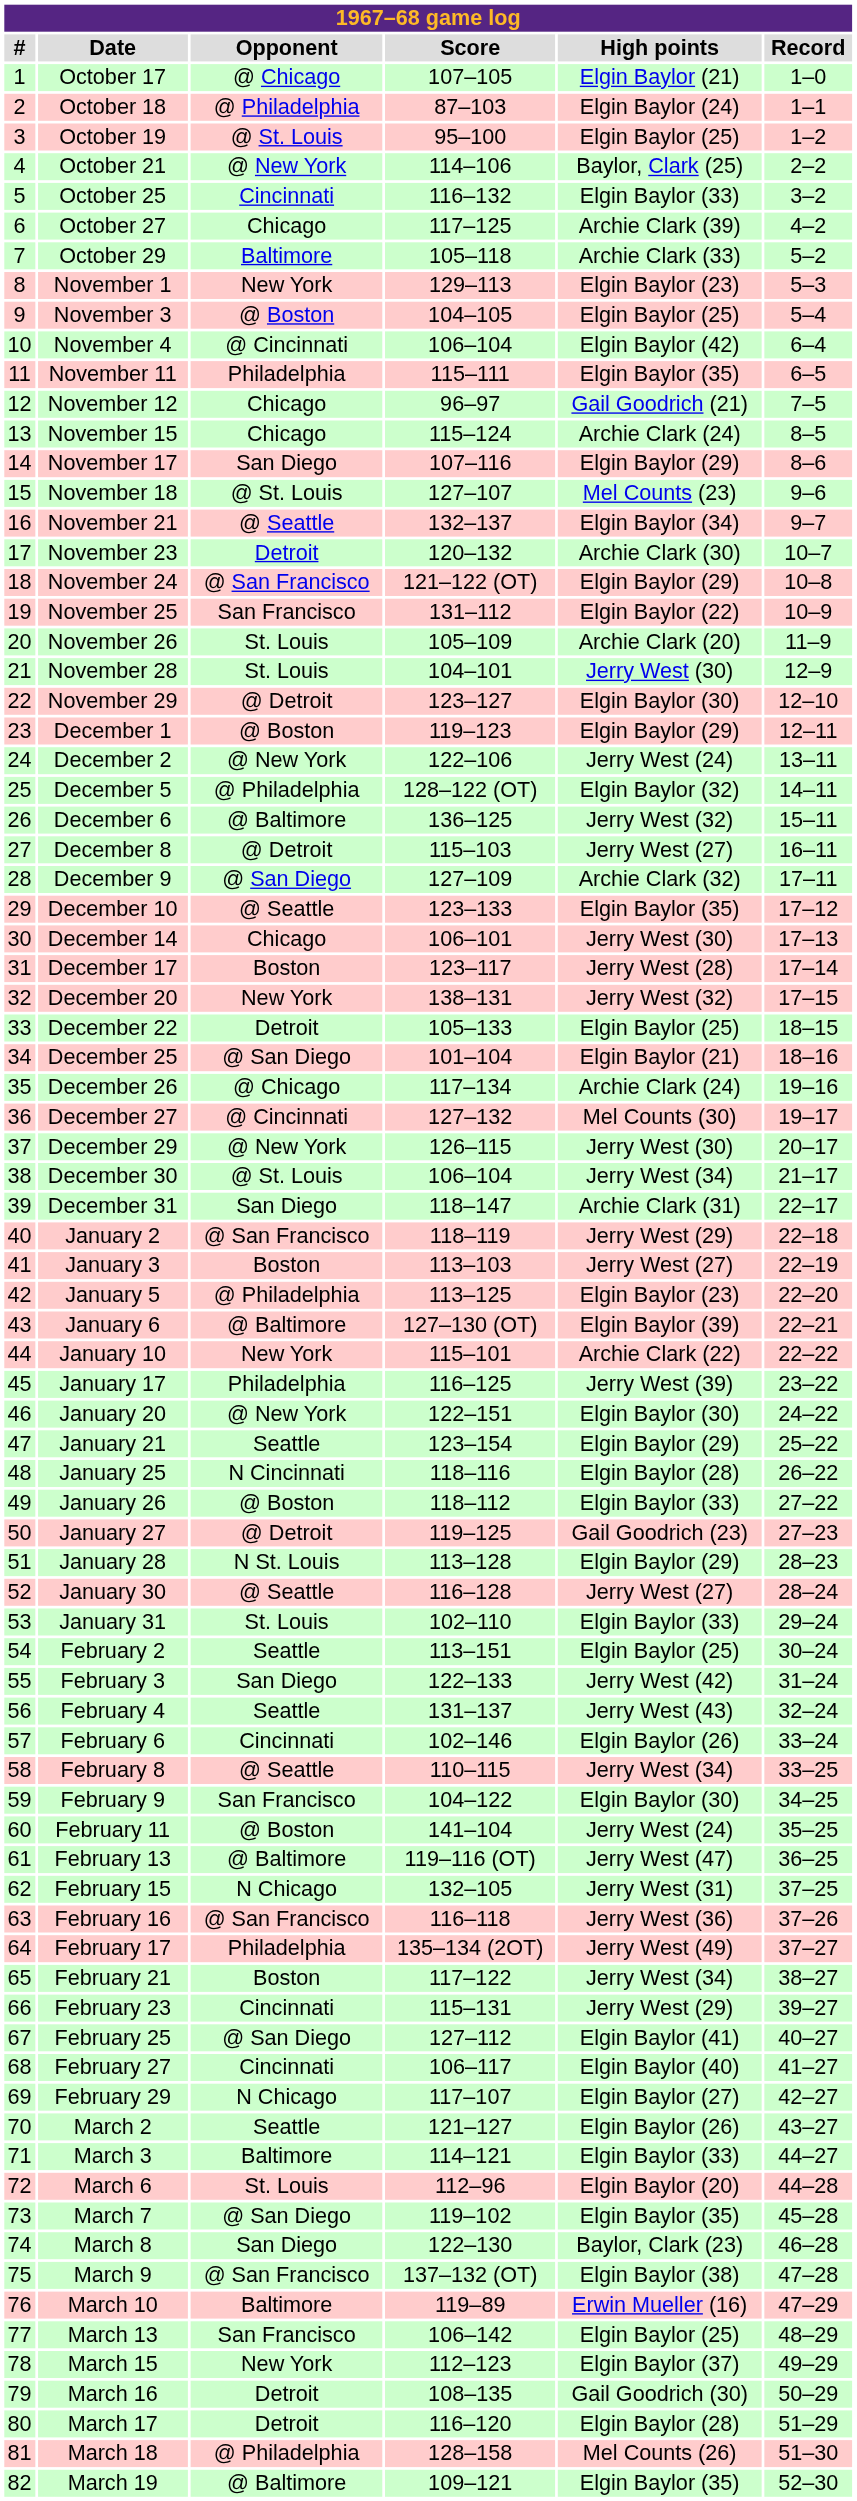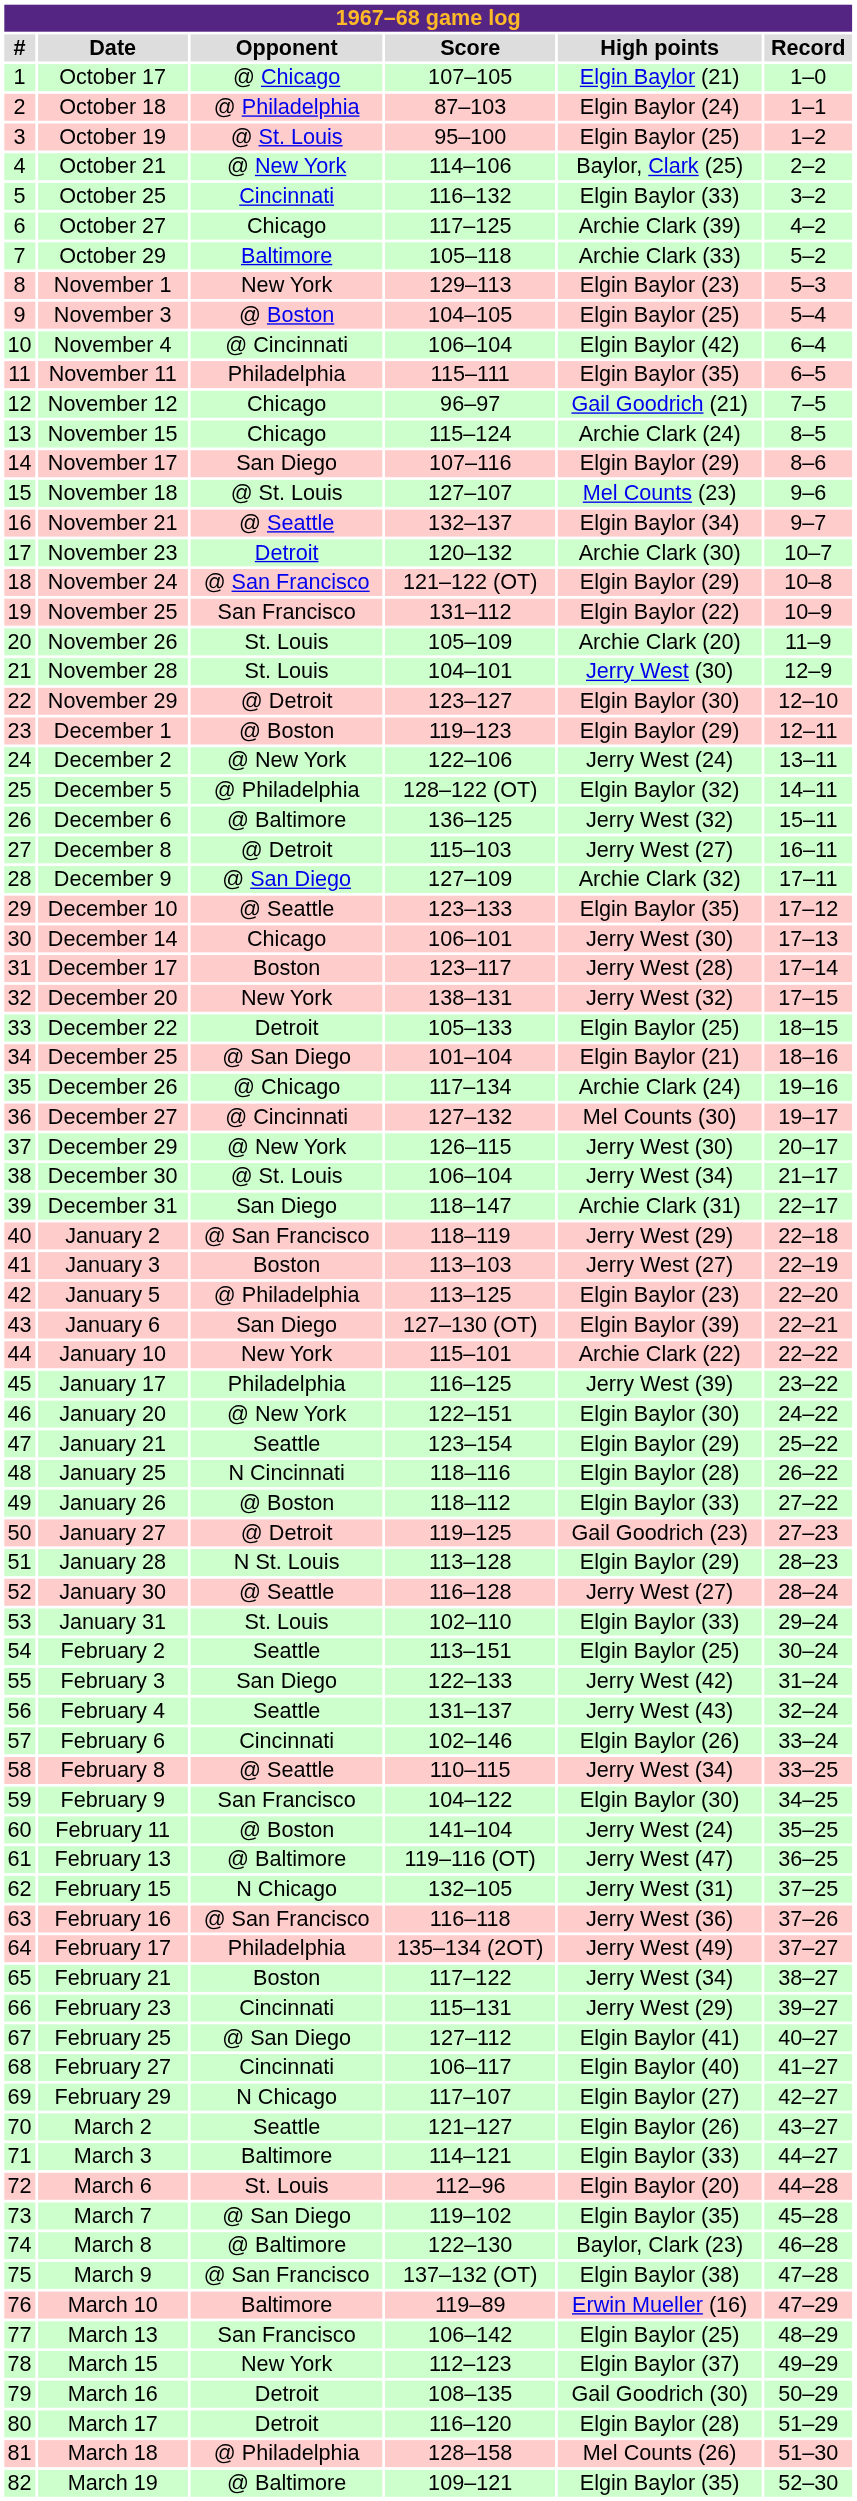 <table class="toccolours collapsible" width=50% style="clear:both; margin:1.5em auto; text-align:center">
 <tr>
 <th colspan=11 style="background:#552583; color:#FDB927;">1967–68 game log</th>
 </tr>
 <tr align="center" bgcolor="#dddddd">
 <td><strong>#</strong></td>
 <td><strong>Date</strong></td>
 <td><strong>Opponent</strong></td>
 <td><strong>Score</strong></td>
 <td><strong>High points</strong></td>
 <td><strong>Record</strong></td>
 </tr>
 <tr align="center" bgcolor="ccffcc">
 <td>1</td>
 <td>October 17</td>
 <td>@ <a href='#'>Chicago</a></td>
 <td>107–105</td>
 <td><a href='#'>Elgin Baylor</a> (21)</td>
 <td>1–0</td>
 </tr>
 <tr align="center" bgcolor="ffcccc">
 <td>2</td>
 <td>October 18</td>
 <td>@ <a href='#'>Philadelphia</a></td>
 <td>87–103</td>
 <td>Elgin Baylor (24)</td>
 <td>1–1</td>
 </tr>
 <tr align="center" bgcolor="ffcccc">
 <td>3</td>
 <td>October 19</td>
 <td>@ <a href='#'>St. Louis</a></td>
 <td>95–100</td>
 <td>Elgin Baylor (25)</td>
 <td>1–2</td>
 </tr>
 <tr align="center" bgcolor="ccffcc">
 <td>4</td>
 <td>October 21</td>
 <td>@ <a href='#'>New York</a></td>
 <td>114–106</td>
 <td>Baylor, <a href='#'>Clark</a> (25)</td>
 <td>2–2</td>
 </tr>
 <tr align="center" bgcolor="ccffcc">
 <td>5</td>
 <td>October 25</td>
 <td><a href='#'>Cincinnati</a></td>
 <td>116–132</td>
 <td>Elgin Baylor (33)</td>
 <td>3–2</td>
 </tr>
 <tr align="center" bgcolor="ccffcc">
 <td>6</td>
 <td>October 27</td>
 <td>Chicago</td>
 <td>117–125</td>
 <td>Archie Clark (39)</td>
 <td>4–2</td>
 </tr>
 <tr align="center" bgcolor="ccffcc">
 <td>7</td>
 <td>October 29</td>
 <td><a href='#'>Baltimore</a></td>
 <td>105–118</td>
 <td>Archie Clark (33)</td>
 <td>5–2</td>
 </tr>
 <tr align="center" bgcolor="ffcccc">
 <td>8</td>
 <td>November 1</td>
 <td>New York</td>
 <td>129–113</td>
 <td>Elgin Baylor (23)</td>
 <td>5–3</td>
 </tr>
 <tr align="center" bgcolor="ffcccc">
 <td>9</td>
 <td>November 3</td>
 <td>@ <a href='#'>Boston</a></td>
 <td>104–105</td>
 <td>Elgin Baylor (25)</td>
 <td>5–4</td>
 </tr>
 <tr align="center" bgcolor="ccffcc">
 <td>10</td>
 <td>November 4</td>
 <td>@ Cincinnati</td>
 <td>106–104</td>
 <td>Elgin Baylor (42)</td>
 <td>6–4</td>
 </tr>
 <tr align="center" bgcolor="ffcccc">
 <td>11</td>
 <td>November 11</td>
 <td>Philadelphia</td>
 <td>115–111</td>
 <td>Elgin Baylor (35)</td>
 <td>6–5</td>
 </tr>
 <tr align="center" bgcolor="ccffcc">
 <td>12</td>
 <td>November 12</td>
 <td>Chicago</td>
 <td>96–97</td>
 <td><a href='#'>Gail Goodrich</a> (21)</td>
 <td>7–5</td>
 </tr>
 <tr align="center" bgcolor="ccffcc">
 <td>13</td>
 <td>November 15</td>
 <td>Chicago</td>
 <td>115–124</td>
 <td>Archie Clark (24)</td>
 <td>8–5</td>
 </tr>
 <tr align="center" bgcolor="ffcccc">
 <td>14</td>
 <td>November 17</td>
 <td>San Diego</td>
 <td>107–116</td>
 <td>Elgin Baylor (29)</td>
 <td>8–6</td>
 </tr>
 <tr align="center" bgcolor="ccffcc">
 <td>15</td>
 <td>November 18</td>
 <td>@ St. Louis</td>
 <td>127–107</td>
 <td><a href='#'>Mel Counts</a> (23)</td>
 <td>9–6</td>
 </tr>
 <tr align="center" bgcolor="ffcccc">
 <td>16</td>
 <td>November 21</td>
 <td>@ <a href='#'>Seattle</a></td>
 <td>132–137</td>
 <td>Elgin Baylor (34)</td>
 <td>9–7</td>
 </tr>
 <tr align="center" bgcolor="ccffcc">
 <td>17</td>
 <td>November 23</td>
 <td><a href='#'>Detroit</a></td>
 <td>120–132</td>
 <td>Archie Clark (30)</td>
 <td>10–7</td>
 </tr>
 <tr align="center" bgcolor="ffcccc">
 <td>18</td>
 <td>November 24</td>
 <td>@ <a href='#'>San Francisco</a></td>
 <td>121–122 (OT)</td>
 <td>Elgin Baylor (29)</td>
 <td>10–8</td>
 </tr>
 <tr align="center" bgcolor="ffcccc">
 <td>19</td>
 <td>November 25</td>
 <td>San Francisco</td>
 <td>131–112</td>
 <td>Elgin Baylor (22)</td>
 <td>10–9</td>
 </tr>
 <tr align="center" bgcolor="ccffcc">
 <td>20</td>
 <td>November 26</td>
 <td>St. Louis</td>
 <td>105–109</td>
 <td>Archie Clark (20)</td>
 <td>11–9</td>
 </tr>
 <tr align="center" bgcolor="ccffcc">
 <td>21</td>
 <td>November 28</td>
 <td>St. Louis</td>
 <td>104–101</td>
 <td><a href='#'>Jerry West</a> (30)</td>
 <td>12–9</td>
 </tr>
 <tr align="center" bgcolor="ffcccc">
 <td>22</td>
 <td>November 29</td>
 <td>@ Detroit</td>
 <td>123–127</td>
 <td>Elgin Baylor (30)</td>
 <td>12–10</td>
 </tr>
 <tr align="center" bgcolor="ffcccc">
 <td>23</td>
 <td>December 1</td>
 <td>@ Boston</td>
 <td>119–123</td>
 <td>Elgin Baylor (29)</td>
 <td>12–11</td>
 </tr>
 <tr align="center" bgcolor="ccffcc">
 <td>24</td>
 <td>December 2</td>
 <td>@ New York</td>
 <td>122–106</td>
 <td>Jerry West (24)</td>
 <td>13–11</td>
 </tr>
 <tr align="center" bgcolor="ccffcc">
 <td>25</td>
 <td>December 5</td>
 <td>@ Philadelphia</td>
 <td>128–122 (OT)</td>
 <td>Elgin Baylor (32)</td>
 <td>14–11</td>
 </tr>
 <tr align="center" bgcolor="ccffcc">
 <td>26</td>
 <td>December 6</td>
 <td>@ Baltimore</td>
 <td>136–125</td>
 <td>Jerry West (32)</td>
 <td>15–11</td>
 </tr>
 <tr align="center" bgcolor="ccffcc">
 <td>27</td>
 <td>December 8</td>
 <td>@ Detroit</td>
 <td>115–103</td>
 <td>Jerry West (27)</td>
 <td>16–11</td>
 </tr>
 <tr align="center" bgcolor="ccffcc">
 <td>28</td>
 <td>December 9</td>
 <td>@ <a href='#'>San Diego</a></td>
 <td>127–109</td>
 <td>Archie Clark (32)</td>
 <td>17–11</td>
 </tr>
 <tr align="center" bgcolor="ffcccc">
 <td>29</td>
 <td>December 10</td>
 <td>@ Seattle</td>
 <td>123–133</td>
 <td>Elgin Baylor (35)</td>
 <td>17–12</td>
 </tr>
 <tr align="center" bgcolor="ffcccc">
 <td>30</td>
 <td>December 14</td>
 <td>Chicago</td>
 <td>106–101</td>
 <td>Jerry West (30)</td>
 <td>17–13</td>
 </tr>
 <tr align="center" bgcolor="ffcccc">
 <td>31</td>
 <td>December 17</td>
 <td>Boston</td>
 <td>123–117</td>
 <td>Jerry West (28)</td>
 <td>17–14</td>
 </tr>
 <tr align="center" bgcolor="ffcccc">
 <td>32</td>
 <td>December 20</td>
 <td>New York</td>
 <td>138–131</td>
 <td>Jerry West (32)</td>
 <td>17–15</td>
 </tr>
 <tr align="center" bgcolor="ccffcc">
 <td>33</td>
 <td>December 22</td>
 <td>Detroit</td>
 <td>105–133</td>
 <td>Elgin Baylor (25)</td>
 <td>18–15</td>
 </tr>
 <tr align="center" bgcolor="ffcccc">
 <td>34</td>
 <td>December 25</td>
 <td>@ San Diego</td>
 <td>101–104</td>
 <td>Elgin Baylor (21)</td>
 <td>18–16</td>
 </tr>
 <tr align="center" bgcolor="ccffcc">
 <td>35</td>
 <td>December 26</td>
 <td>@ Chicago</td>
 <td>117–134</td>
 <td>Archie Clark (24)</td>
 <td>19–16</td>
 </tr>
 <tr align="center" bgcolor="ffcccc">
 <td>36</td>
 <td>December 27</td>
 <td>@ Cincinnati</td>
 <td>127–132</td>
 <td>Mel Counts (30)</td>
 <td>19–17</td>
 </tr>
 <tr align="center" bgcolor="ccffcc">
 <td>37</td>
 <td>December 29</td>
 <td>@ New York</td>
 <td>126–115</td>
 <td>Jerry West (30)</td>
 <td>20–17</td>
 </tr>
 <tr align="center" bgcolor="ccffcc">
 <td>38</td>
 <td>December 30</td>
 <td>@ St. Louis</td>
 <td>106–104</td>
 <td>Jerry West (34)</td>
 <td>21–17</td>
 </tr>
 <tr align="center" bgcolor="ccffcc">
 <td>39</td>
 <td>December 31</td>
 <td>San Diego</td>
 <td>118–147</td>
 <td>Archie Clark (31)</td>
 <td>22–17</td>
 </tr>
 <tr align="center" bgcolor="ffcccc">
 <td>40</td>
 <td>January 2</td>
 <td>@ San Francisco</td>
 <td>118–119</td>
 <td>Jerry West (29)</td>
 <td>22–18</td>
 </tr>
 <tr align="center" bgcolor="ffcccc">
 <td>41</td>
 <td>January 3</td>
 <td>Boston</td>
 <td>113–103</td>
 <td>Jerry West (27)</td>
 <td>22–19</td>
 </tr>
 <tr align="center" bgcolor="ffcccc">
 <td>42</td>
 <td>January 5</td>
 <td>@ Philadelphia</td>
 <td>113–125</td>
 <td>Elgin Baylor (23)</td>
 <td>22–20</td>
 </tr>
 <tr align="center" bgcolor="ffcccc">
 <td>43</td>
 <td>January 6</td>
-<td>@ Baltimore</td>
+<td>San Diego</td>
 <td>127–130 (OT)</td>
 <td>Elgin Baylor (39)</td>
 <td>22–21</td>
 </tr>
 <tr align="center" bgcolor="ffcccc">
 <td>44</td>
 <td>January 10</td>
 <td>New York</td>
 <td>115–101</td>
 <td>Archie Clark (22)</td>
 <td>22–22</td>
 </tr>
 <tr align="center" bgcolor="ccffcc">
 <td>45</td>
 <td>January 17</td>
 <td>Philadelphia</td>
 <td>116–125</td>
 <td>Jerry West (39)</td>
 <td>23–22</td>
 </tr>
 <tr align="center" bgcolor="ccffcc">
 <td>46</td>
 <td>January 20</td>
 <td>@ New York</td>
 <td>122–151</td>
 <td>Elgin Baylor (30)</td>
 <td>24–22</td>
 </tr>
 <tr align="center" bgcolor="ccffcc">
 <td>47</td>
 <td>January 21</td>
 <td>Seattle</td>
 <td>123–154</td>
 <td>Elgin Baylor (29)</td>
 <td>25–22</td>
 </tr>
 <tr align="center" bgcolor="ccffcc">
 <td>48</td>
 <td>January 25</td>
 <td>N Cincinnati</td>
 <td>118–116</td>
 <td>Elgin Baylor (28)</td>
 <td>26–22</td>
 </tr>
 <tr align="center" bgcolor="ccffcc">
 <td>49</td>
 <td>January 26</td>
 <td>@ Boston</td>
 <td>118–112</td>
 <td>Elgin Baylor (33)</td>
 <td>27–22</td>
 </tr>
 <tr align="center" bgcolor="ffcccc">
 <td>50</td>
 <td>January 27</td>
 <td>@ Detroit</td>
 <td>119–125</td>
 <td>Gail Goodrich (23)</td>
 <td>27–23</td>
 </tr>
 <tr align="center" bgcolor="ccffcc">
 <td>51</td>
 <td>January 28</td>
 <td>N St. Louis</td>
 <td>113–128</td>
 <td>Elgin Baylor (29)</td>
 <td>28–23</td>
 </tr>
 <tr align="center" bgcolor="ffcccc">
 <td>52</td>
 <td>January 30</td>
 <td>@ Seattle</td>
 <td>116–128</td>
 <td>Jerry West (27)</td>
 <td>28–24</td>
 </tr>
 <tr align="center" bgcolor="ccffcc">
 <td>53</td>
 <td>January 31</td>
 <td>St. Louis</td>
 <td>102–110</td>
 <td>Elgin Baylor (33)</td>
 <td>29–24</td>
 </tr>
 <tr align="center" bgcolor="ccffcc">
 <td>54</td>
 <td>February 2</td>
 <td>Seattle</td>
 <td>113–151</td>
 <td>Elgin Baylor (25)</td>
 <td>30–24</td>
 </tr>
 <tr align="center" bgcolor="ccffcc">
 <td>55</td>
 <td>February 3</td>
 <td>San Diego</td>
 <td>122–133</td>
 <td>Jerry West (42)</td>
 <td>31–24</td>
 </tr>
 <tr align="center" bgcolor="ccffcc">
 <td>56</td>
 <td>February 4</td>
 <td>Seattle</td>
 <td>131–137</td>
 <td>Jerry West (43)</td>
 <td>32–24</td>
 </tr>
 <tr align="center" bgcolor="ccffcc">
 <td>57</td>
 <td>February 6</td>
 <td>Cincinnati</td>
 <td>102–146</td>
 <td>Elgin Baylor (26)</td>
 <td>33–24</td>
 </tr>
 <tr align="center" bgcolor="ffcccc">
 <td>58</td>
 <td>February 8</td>
 <td>@ Seattle</td>
 <td>110–115</td>
 <td>Jerry West (34)</td>
 <td>33–25</td>
 </tr>
 <tr align="center" bgcolor="ccffcc">
 <td>59</td>
 <td>February 9</td>
 <td>San Francisco</td>
 <td>104–122</td>
 <td>Elgin Baylor (30)</td>
 <td>34–25</td>
 </tr>
 <tr align="center" bgcolor="ccffcc">
 <td>60</td>
 <td>February 11</td>
 <td>@ Boston</td>
 <td>141–104</td>
 <td>Jerry West (24)</td>
 <td>35–25</td>
 </tr>
 <tr align="center" bgcolor="ccffcc">
 <td>61</td>
 <td>February 13</td>
 <td>@ Baltimore</td>
 <td>119–116 (OT)</td>
 <td>Jerry West (47)</td>
 <td>36–25</td>
 </tr>
 <tr align="center" bgcolor="ccffcc">
 <td>62</td>
 <td>February 15</td>
 <td>N Chicago</td>
 <td>132–105</td>
 <td>Jerry West (31)</td>
 <td>37–25</td>
 </tr>
 <tr align="center" bgcolor="ffcccc">
 <td>63</td>
 <td>February 16</td>
 <td>@ San Francisco</td>
 <td>116–118</td>
 <td>Jerry West (36)</td>
 <td>37–26</td>
 </tr>
 <tr align="center" bgcolor="ffcccc">
 <td>64</td>
 <td>February 17</td>
 <td>Philadelphia</td>
 <td>135–134 (2OT)</td>
 <td>Jerry West (49)</td>
 <td>37–27</td>
 </tr>
 <tr align="center" bgcolor="ccffcc">
 <td>65</td>
 <td>February 21</td>
 <td>Boston</td>
 <td>117–122</td>
 <td>Jerry West (34)</td>
 <td>38–27</td>
 </tr>
 <tr align="center" bgcolor="ccffcc">
 <td>66</td>
 <td>February 23</td>
 <td>Cincinnati</td>
 <td>115–131</td>
 <td>Jerry West (29)</td>
 <td>39–27</td>
 </tr>
 <tr align="center" bgcolor="ccffcc">
 <td>67</td>
 <td>February 25</td>
 <td>@ San Diego</td>
 <td>127–112</td>
 <td>Elgin Baylor (41)</td>
 <td>40–27</td>
 </tr>
 <tr align="center" bgcolor="ccffcc">
 <td>68</td>
 <td>February 27</td>
 <td>Cincinnati</td>
 <td>106–117</td>
 <td>Elgin Baylor (40)</td>
 <td>41–27</td>
 </tr>
 <tr align="center" bgcolor="ccffcc">
 <td>69</td>
 <td>February 29</td>
 <td>N Chicago</td>
 <td>117–107</td>
 <td>Elgin Baylor (27)</td>
 <td>42–27</td>
 </tr>
 <tr align="center" bgcolor="ccffcc">
 <td>70</td>
 <td>March 2</td>
 <td>Seattle</td>
 <td>121–127</td>
 <td>Elgin Baylor (26)</td>
 <td>43–27</td>
 </tr>
 <tr align="center" bgcolor="ccffcc">
 <td>71</td>
 <td>March 3</td>
 <td>Baltimore</td>
 <td>114–121</td>
 <td>Elgin Baylor (33)</td>
 <td>44–27</td>
 </tr>
 <tr align="center" bgcolor="ffcccc">
 <td>72</td>
 <td>March 6</td>
 <td>St. Louis</td>
 <td>112–96</td>
 <td>Elgin Baylor (20)</td>
 <td>44–28</td>
 </tr>
 <tr align="center" bgcolor="ccffcc">
 <td>73</td>
 <td>March 7</td>
 <td>@ San Diego</td>
 <td>119–102</td>
 <td>Elgin Baylor (35)</td>
 <td>45–28</td>
 </tr>
 <tr align="center" bgcolor="ccffcc">
 <td>74</td>
 <td>March 8</td>
-<td>San Diego</td>
+<td>@ Baltimore</td>
 <td>122–130</td>
 <td>Baylor, Clark (23)</td>
 <td>46–28</td>
 </tr>
 <tr align="center" bgcolor="ccffcc">
 <td>75</td>
 <td>March 9</td>
 <td>@ San Francisco</td>
 <td>137–132 (OT)</td>
 <td>Elgin Baylor (38)</td>
 <td>47–28</td>
 </tr>
 <tr align="center" bgcolor="ffcccc">
 <td>76</td>
 <td>March 10</td>
 <td>Baltimore</td>
 <td>119–89</td>
 <td><a href='#'>Erwin Mueller</a> (16)</td>
 <td>47–29</td>
 </tr>
 <tr align="center" bgcolor="ccffcc">
 <td>77</td>
 <td>March 13</td>
 <td>San Francisco</td>
 <td>106–142</td>
 <td>Elgin Baylor (25)</td>
 <td>48–29</td>
 </tr>
 <tr align="center" bgcolor="ccffcc">
 <td>78</td>
 <td>March 15</td>
 <td>New York</td>
 <td>112–123</td>
 <td>Elgin Baylor (37)</td>
 <td>49–29</td>
 </tr>
 <tr align="center" bgcolor="ccffcc">
 <td>79</td>
 <td>March 16</td>
 <td>Detroit</td>
 <td>108–135</td>
 <td>Gail Goodrich (30)</td>
 <td>50–29</td>
 </tr>
 <tr align="center" bgcolor="ccffcc">
 <td>80</td>
 <td>March 17</td>
 <td>Detroit</td>
 <td>116–120</td>
 <td>Elgin Baylor (28)</td>
 <td>51–29</td>
 </tr>
 <tr align="center" bgcolor="ffcccc">
 <td>81</td>
 <td>March 18</td>
 <td>@ Philadelphia</td>
 <td>128–158</td>
 <td>Mel Counts (26)</td>
 <td>51–30</td>
 </tr>
 <tr align="center" bgcolor="ccffcc">
 <td>82</td>
 <td>March 19</td>
 <td>@ Baltimore</td>
 <td>109–121</td>
 <td>Elgin Baylor (35)</td>
 <td>52–30</td>
 </tr>
 </table>
